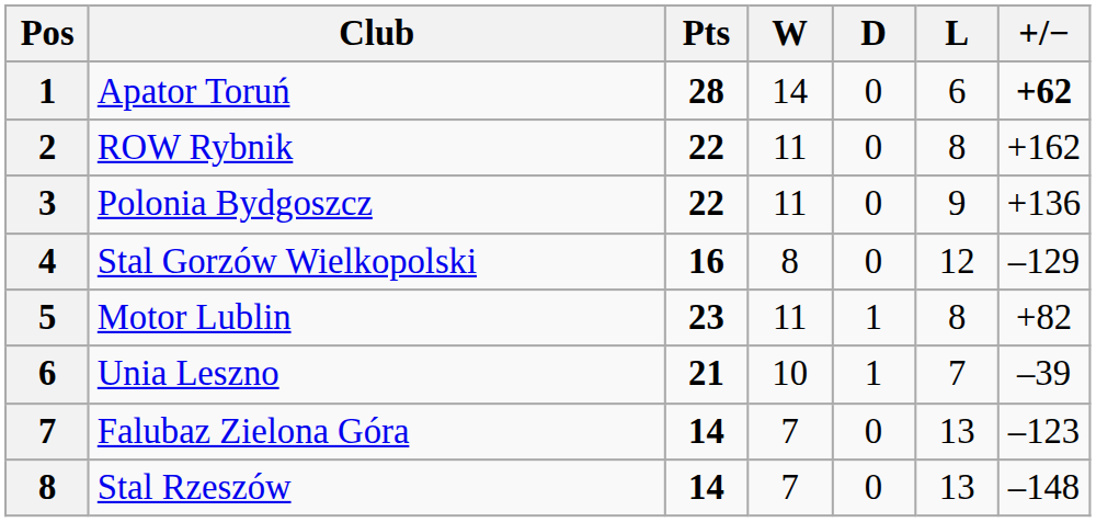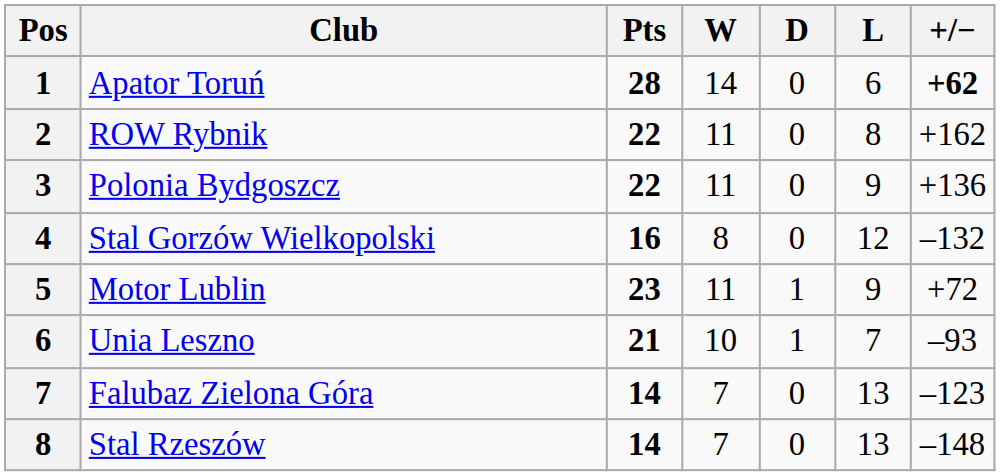 <table class="wikitable">
 <tr>
 <th width=30>Pos</th>
 <th width=250>Club</th>
 <th width=30>Pts</th>
 <th width=30>W</th>
 <th width=30>D</th>
 <th width=30>L</th>
 <th width=30>+/−</th>
 </tr>
 <tr align=center>
 <th>1</th>
 <td align=left><a href='#'>Apator Toruń</a></td>
 <td><strong>28</strong></td>
 <td>14</td>
 <td>0</td>
 <td>6</td>
 <td><strong>+62</strong></td>
 </tr>
 <tr align=center>
 <th>2</th>
 <td align=left><a href='#'>ROW Rybnik</a></td>
 <td><strong>22</strong></td>
 <td>11</td>
 <td>0</td>
 <td>8</td>
 <td>+162</td>
 </tr>
 <tr align=center>
 <th>3</th>
 <td align=left><a href='#'>Polonia Bydgoszcz</a></td>
 <td><strong>22</strong></td>
 <td>11</td>
 <td>0</td>
 <td>9</td>
 <td>+136</td>
 </tr>
 <tr align=center>
 <th>4</th>
 <td align=left><a href='#'>Stal Gorzów Wielkopolski </a></td>
 <td><strong>16</strong></td>
 <td>8</td>
 <td>0</td>
 <td>12</td>
-<td>–129</td>
+<td>–132</td>
 </tr>
 <tr align=center>
 <th>5</th>
 <td align=left><a href='#'>Motor Lublin</a></td>
 <td><strong>23</strong></td>
 <td>11</td>
 <td>1</td>
-<td>8</td>
-<td>+82</td>
+<td>9</td>
+<td>+72</td>
 </tr>
 <tr align=center>
 <th>6</th>
 <td align=left><a href='#'>Unia Leszno</a></td>
 <td><strong>21</strong></td>
 <td>10</td>
 <td>1</td>
 <td>7</td>
-<td>–39</td>
+<td>–93</td>
 </tr>
 <tr align=center>
 <th>7</th>
 <td align=left><a href='#'>Falubaz Zielona Góra</a></td>
 <td><strong>14</strong></td>
 <td>7</td>
 <td>0</td>
 <td>13</td>
 <td>–123</td>
 </tr>
 <tr align=center>
 <th>8</th>
 <td align=left><a href='#'>Stal Rzeszów</a></td>
 <td><strong>14</strong></td>
 <td>7</td>
 <td>0</td>
 <td>13</td>
 <td>–148</td>
 </tr>
 </table>
